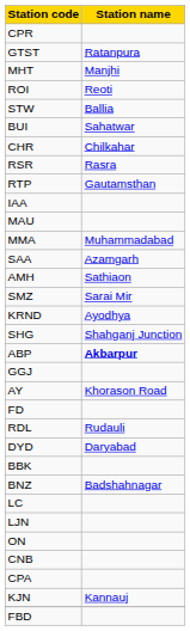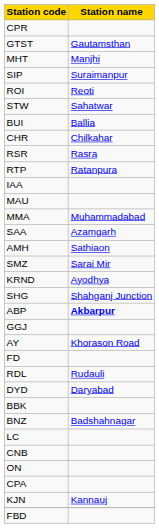 <table class="wikitable">
 <tr>
 <th style="background-color:#FFD700">Station code</th>
 <th ! style="background-color:#FFD700">Station name</th>
 </tr>
 <tr>
 <td valign="top">CPR</td>
 <td valign="top"></td>
 </tr>
 <tr>
 <td valign="top">GTST</td>
-<td valign="top"><a href='#'>Ratanpura</a></td>
+<td valign="top"><a href='#'>Gautamsthan</a></td>
 </tr>
 <tr>
 <td valign="top">MHT</td>
 <td valign="top"><a href='#'>Manjhi</a></td>
+</tr>
+<tr>
+<td valign="top">SIP</td>
+<td valign="top"><a href='#'>Suraimanpur</a></td>
 </tr>
 <tr>
 <td valign="top">ROI</td>
 <td valign="top"><a href='#'>Reoti</a></td>
 </tr>
 <tr>
 <td valign="top">STW</td>
-<td valign="top"><a href='#'>Ballia</a></td>
+<td valign="top"><a href='#'>Sahatwar</a></td>
 </tr>
 <tr>
 <td valign="top">BUI</td>
-<td valign="top"><a href='#'>Sahatwar</a></td>
+<td valign="top"><a href='#'>Ballia</a></td>
 </tr>
 <tr>
 <td valign="top">CHR</td>
 <td valign="top"><a href='#'>Chilkahar</a></td>
 </tr>
 <tr>
 <td valign="top">RSR</td>
 <td valign="top"><a href='#'>Rasra</a></td>
 </tr>
 <tr>
 <td valign="top">RTP</td>
-<td valign="top"><a href='#'>Gautamsthan</a></td>
+<td valign="top"><a href='#'>Ratanpura</a></td>
 </tr>
 <tr>
 <td valign="top">IAA</td>
 <td valign="top"></td>
 </tr>
 <tr>
 <td valign="top">MAU</td>
 <td valign="top"></td>
 </tr>
 <tr>
 <td valign="top">MMA</td>
 <td valign="top"><a href='#'>Muhammadabad</a></td>
 </tr>
 <tr>
 <td valign="top">SAA</td>
 <td valign="top"><a href='#'>Azamgarh</a></td>
 </tr>
 <tr>
 <td valign="top">AMH</td>
 <td valign="top"><a href='#'>Sathiaon</a></td>
 </tr>
 <tr>
 <td valign="top">SMZ</td>
 <td valign="top"><a href='#'>Sarai Mir</a></td>
 </tr>
 <tr>
 <td valign="top">KRND</td>
 <td valign="top"><a href='#'>Ayodhya</a></td>
 </tr>
 <tr>
 <td valign="top">SHG</td>
 <td valign="top"><a href='#'>Shahganj Junction</a></td>
 </tr>
 <tr>
 <td valign="top">ABP</td>
 <td valign="top"><strong><a href='#'>Akbarpur</a></strong></td>
 </tr>
 <tr>
 <td valign="top">GGJ</td>
 <td valign="top"></td>
 </tr>
 <tr>
 <td valign="top">AY</td>
 <td valign="top"><a href='#'>Khorason Road</a></td>
 </tr>
 <tr>
 <td valign="top">FD</td>
 <td valign="top"></td>
 </tr>
 <tr>
 <td valign="top">RDL</td>
 <td valign="top"><a href='#'>Rudauli</a></td>
 </tr>
 <tr>
 <td valign="top">DYD</td>
 <td valign="top"><a href='#'>Daryabad</a></td>
 </tr>
 <tr>
 <td valign="top">BBK</td>
 <td valign="top"></td>
 </tr>
 <tr>
 <td valign="top">BNZ</td>
 <td valign="top"><a href='#'>Badshahnagar</a></td>
 </tr>
 <tr>
 <td valign="top">LC</td>
 <td valign="top"></td>
 </tr>
 <tr>
-<td valign="top">LJN</td>
+<td valign="top">CNB</td>
 <td valign="top"></td>
 </tr>
 <tr>
 <td valign="top">ON</td>
-<td valign="top"></td>
-</tr>
-<tr>
-<td valign="top">CNB</td>
 <td valign="top"></td>
 </tr>
 <tr>
 <td valign="top">CPA</td>
 <td valign="top"></td>
 </tr>
 <tr>
 <td valign="top">KJN</td>
 <td valign="top"><a href='#'>Kannauj</a></td>
 </tr>
 <tr>
 </tr>
 <tr>
 <td valign="top">FBD</td>
 <td valign="top"></td>
 </tr>
 </table>
